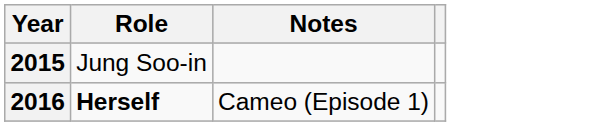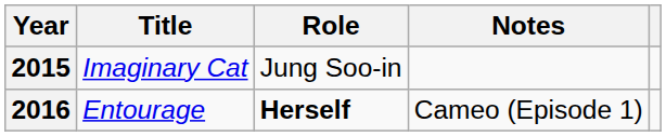 <table class="wikitable plainrowheaders">
 <tr>
 <th scope="col">Year</th>
+<th scope="col">Title</th>
 <th scope="col">Role</th>
 <th scope="col">Notes</th>
 <th scope="col"></th>
 </tr>
 <tr>
 <th scope="row">2015</th>
+<td><em><a href='#'>Imaginary Cat</a></em></td>
 <td>Jung Soo-in</td>
 <td></td>
 <td style="text-align:center"></td>
 </tr>
 <tr>
 <th scope="row">2016</th>
+<td><em><a href='#'>Entourage</a></em></td>
 <td><strong>Herself</strong></td>
 <td>Cameo (Episode 1)</td>
 <td style="text-align:center"></td>
 </tr>
 </table>
